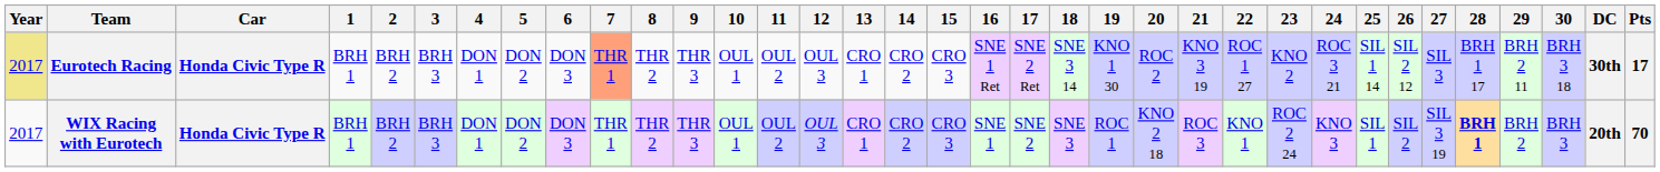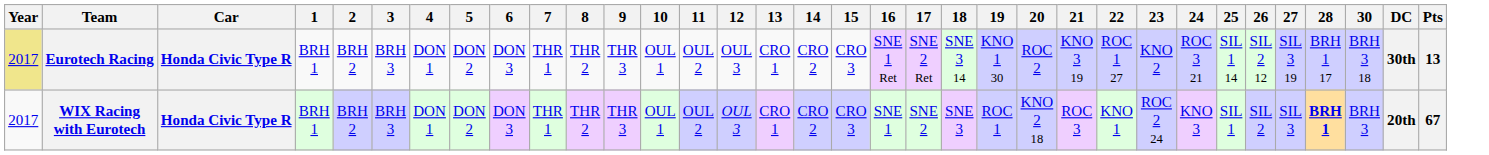 <table class="wikitable" style="text-align:center; font-size:85%">
 <tr>
 <th>Year</th>
 <th>Team</th>
 <th>Car</th>
 <th>1</th>
 <th>2</th>
 <th>3</th>
 <th>4</th>
 <th>5</th>
 <th>6</th>
 <th>7</th>
 <th>8</th>
 <th>9</th>
 <th>10</th>
 <th>11</th>
 <th>12</th>
 <th>13</th>
 <th>14</th>
 <th>15</th>
 <th>16</th>
 <th>17</th>
 <th>18</th>
 <th>19</th>
 <th>20</th>
 <th>21</th>
 <th>22</th>
 <th>23</th>
 <th>24</th>
 <th>25</th>
 <th>26</th>
 <th>27</th>
 <th>28</th>
-<th>29</th>
 <th>30</th>
 <th>DC</th>
 <th>Pts</th>
 </tr>
 <tr>
 <td style="background: khaki;"><a href='#'>2017</a></td>
 <th nowrap><a href='#'>Eurotech Racing</a></th>
 <th nowrap><a href='#'>Honda Civic Type R</a></th>
 <td><a href='#'>BRH<br>1</a></td>
 <td><a href='#'>BRH<br>2</a></td>
 <td><a href='#'>BRH<br>3</a></td>
 <td><a href='#'>DON<br>1</a></td>
 <td><a href='#'>DON<br>2</a></td>
 <td><a href='#'>DON<br>3</a></td>
-<td style="background: lightsalmon;"><a href='#'>THR<br>1</a></td>
+<td><a href='#'>THR<br>1</a></td>
 <td><a href='#'>THR<br>2</a></td>
 <td><a href='#'>THR<br>3</a></td>
 <td><a href='#'>OUL<br>1</a></td>
 <td><a href='#'>OUL<br>2</a></td>
 <td><a href='#'>OUL<br>3</a></td>
 <td><a href='#'>CRO<br>1</a></td>
 <td><a href='#'>CRO<br>2</a></td>
 <td><a href='#'>CRO<br>3</a></td>
 <td style="background:#EFCFFF;"><a href='#'>SNE<br>1</a><br><small>Ret</small></td>
 <td style="background:#EFCFFF;"><a href='#'>SNE<br>2</a><br><small>Ret</small></td>
 <td style="background:#DFFFDF;"><a href='#'>SNE<br>3</a><br><small>14</small></td>
 <td style="background:#CFCFFF;"><a href='#'>KNO<br>1</a><br><small>30</small></td>
 <td style="background:#CFCFFF;"><a href='#'>ROC<br>2</a><br></td>
 <td style="background:#CFCFFF;"><a href='#'>KNO<br>3</a><br><small>19</small></td>
 <td style="background:#CFCFFF;"><a href='#'>ROC<br>1</a><br><small>27</small></td>
 <td style="background:#CFCFFF;"><a href='#'>KNO<br>2</a><br></td>
 <td style="background:#CFCFFF;"><a href='#'>ROC<br>3</a><br><small>21</small></td>
 <td style="background:#DFFFDF;"><a href='#'>SIL<br>1</a><br><small>14</small></td>
 <td style="background:#DFFFDF;"><a href='#'>SIL<br>2</a><br><small>12</small></td>
-<td style="background:#CFCFFF;"><a href='#'>SIL<br>3</a><br></td>
+<td style="background:#CFCFFF;"><a href='#'>SIL<br>3</a><br><small>19</small></td>
 <td style="background:#CFCFFF;"><a href='#'>BRH<br>1</a><br><small>17</small></td>
-<td style="background:#DFFFDF;"><a href='#'>BRH<br>2</a><br><small>11</small></td>
 <td style="background:#CFCFFF;"><a href='#'>BRH<br>3</a><br><small>18</small></td>
 <th>30th</th>
-<th>17</th>
+<th>13</th>
 </tr>
 <tr>
 <td><a href='#'>2017</a></td>
 <th nowrap><a href='#'>WIX Racing<br>with Eurotech</a></th>
 <th nowrap><a href='#'>Honda Civic Type R</a></th>
 <td style="background:#DFFFDF;"><a href='#'>BRH<br>1</a><br></td>
 <td style="background:#CFCFFF;"><a href='#'>BRH<br>2</a><br></td>
 <td style="background:#CFCFFF;"><a href='#'>BRH<br>3</a><br></td>
 <td style="background:#DFFFDF;"><a href='#'>DON<br>1</a><br></td>
 <td style="background:#DFFFDF;"><a href='#'>DON<br>2</a><br></td>
 <td style="background:#EFCFFF;"><a href='#'>DON<br>3</a><br></td>
 <td style="background:#DFFFDF;"><a href='#'>THR<br>1</a><br></td>
 <td style="background:#EFCFFF;"><a href='#'>THR<br>2</a><br></td>
 <td style="background:#EFCFFF;"><a href='#'>THR<br>3</a><br></td>
 <td style="background:#DFFFDF;"><a href='#'>OUL<br>1</a><br></td>
 <td style="background:#CFCFFF;"><a href='#'>OUL<br>2</a><br></td>
 <td style="background:#CFCFFF;"><em><a href='#'>OUL<br>3</a></em><br></td>
 <td style="background:#EFCFFF;"><a href='#'>CRO<br>1</a><br></td>
 <td style="background:#CFCFFF;"><a href='#'>CRO<br>2</a><br></td>
 <td style="background:#CFCFFF;"><a href='#'>CRO<br>3</a><br></td>
 <td style="background:#DFFFDF;"><a href='#'>SNE<br>1</a><br></td>
 <td style="background:#DFFFDF;"><a href='#'>SNE<br>2</a><br></td>
 <td style="background:#EFCFFF;"><a href='#'>SNE<br>3</a><br></td>
 <td style="background:#CFCFFF;"><a href='#'>ROC<br>1</a><br></td>
 <td style="background:#CFCFFF;"><a href='#'>KNO<br>2</a><br><small>18</small></td>
 <td style="background:#EFCFFF;"><a href='#'>ROC<br>3</a><br></td>
 <td style="background:#DFFFDF;"><a href='#'>KNO<br>1</a><br></td>
 <td style="background:#CFCFFF;"><a href='#'>ROC<br>2</a><br><small>24</small></td>
 <td style="background:#EFCFFF;"><a href='#'>KNO<br>3</a><br></td>
 <td style="background:#DFFFDF;"><a href='#'>SIL<br>1</a><br></td>
 <td style="background:#CFCFFF;"><a href='#'>SIL<br>2</a><br></td>
-<td style="background:#CFCFFF;"><a href='#'>SIL<br>3</a><br><small>19</small></td>
+<td style="background:#CFCFFF;"><a href='#'>SIL<br>3</a><br></td>
 <td style="background:#FFDF9F;"><strong><a href='#'>BRH<br>1</a></strong><br></td>
-<td style="background:#DFFFDF;"><a href='#'>BRH<br>2</a><br></td>
 <td style="background:#CFCFFF;"><a href='#'>BRH<br>3</a><br></td>
 <th>20th</th>
-<th>70</th>
+<th>67</th>
 </tr>
 </table>
